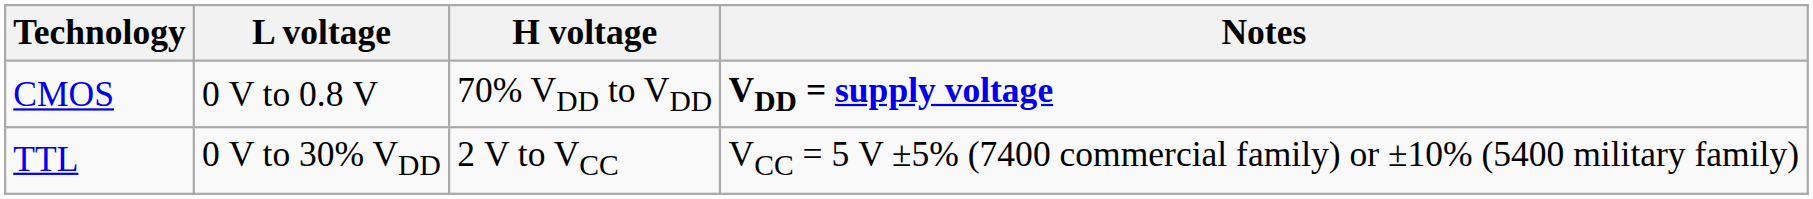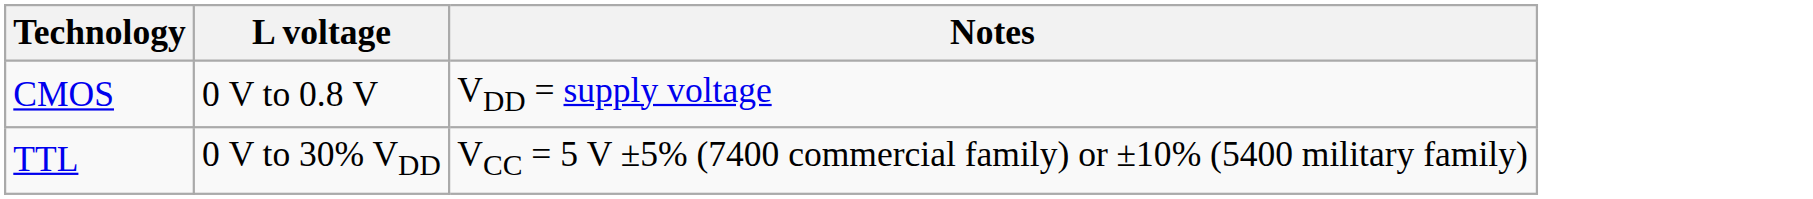 <table class="wikitable">
 <tr>
 <th>Technology</th>
 <th>L voltage</th>
-<th>H voltage</th>
 <th>Notes</th>
 </tr>
 <tr>
 <td><a href='#'>CMOS</a></td>
 <td>0 V to 0.8 V</td>
-<td>70% V<sub>DD</sub> to V<sub>DD</sub></td>
-<td><strong>V<sub>DD</sub> = <a href='#'>supply voltage</a></strong></td>
+<td>V<sub>DD</sub> = <a href='#'>supply voltage</a></td>
 </tr>
 <tr>
 <td><a href='#'>TTL</a></td>
 <td>0 V to 30% V<sub>DD</sub></td>
-<td>2 V to V<sub>CC</sub></td>
 <td>V<sub>CC</sub> = 5 V ±5% (7400 commercial family) or ±10% (5400 military family)</td>
 </tr>
 </table>
